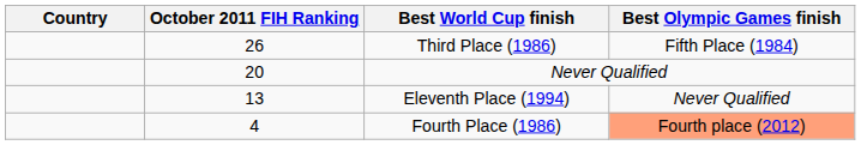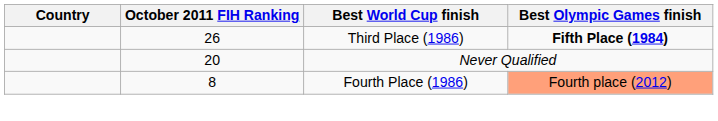 <table class="wikitable">
 <tr>
 <th style="width:125px;">Country</th>
 <th style="width:200px;">October 2011 <a href='#'>FIH Ranking</a></th>
 <th style="width:225px;">Best <a href='#'>World Cup</a> finish</th>
 <th style="width:225px;">Best <a href='#'>Olympic Games</a> finish</th>
 </tr>
 <tr style="text-align:center;">
 <td style="text-align:left;"></td>
 <td>26</td>
 <td>Third Place (<a href='#'>1986</a>)</td>
-<td>Fifth Place (<a href='#'>1984</a>)</td>
+<td><strong>Fifth Place (<a href='#'>1984</a>)</strong></td>
 </tr>
 <tr style="text-align:center;">
 <td style="text-align:left;"></td>
 <td>20</td>
 <td colspan=2><em>Never Qualified</em></td>
 </tr>
 <tr style="text-align:center;">
 <td style="text-align:left;"></td>
-<td>13</td>
-<td>Eleventh Place (<a href='#'>1994</a>)</td>
-<td><em>Never Qualified</em></td>
-</tr>
-<tr style="text-align:center;">
-<td style="text-align:left;"></td>
-<td>4</td>
+<td>8</td>
 <td>Fourth Place (<a href='#'>1986</a>)</td>
 <td style="background: lightsalmon;">Fourth place (<a href='#'>2012</a>)</td>
 </tr>
 </table>
